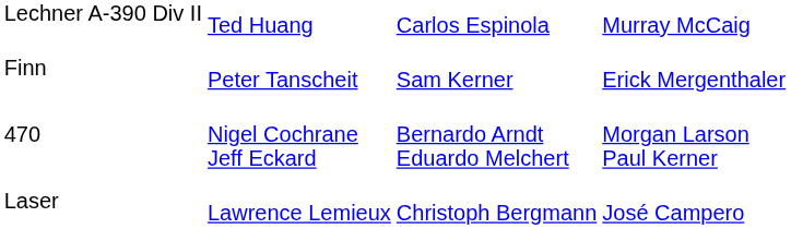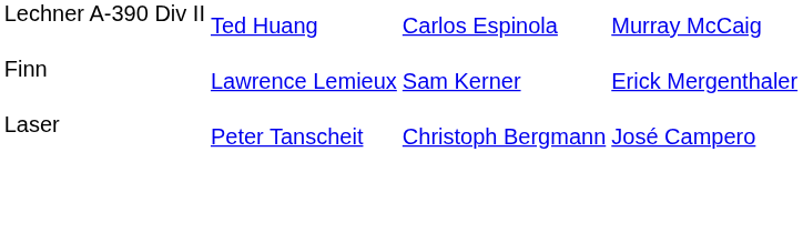 <table>
 <tr>
 <td>Lechner A-390 Div II<br></td>
 <td valign=top><br><a href='#'>Ted Huang</a></td>
 <td valign=top><br><a href='#'>Carlos Espinola</a></td>
 <td valign=top><br><a href='#'>Murray McCaig</a></td>
 </tr>
 <tr>
 <td>Finn<br></td>
-<td valign=top><br><a href='#'>Peter Tanscheit</a></td>
+<td valign=top><br><a href='#'>Lawrence Lemieux</a></td>
 <td valign=top><br><a href='#'>Sam Kerner</a></td>
 <td valign=top><br><a href='#'>Erick Mergenthaler</a></td>
 </tr>
 <tr>
-<td>470<br></td>
-<td valign=top><br><a href='#'>Nigel Cochrane</a><br><a href='#'>Jeff Eckard</a></td>
-<td valign=top><br><a href='#'>Bernardo Arndt</a><br><a href='#'>Eduardo Melchert</a></td>
-<td valign=top><br><a href='#'>Morgan Larson</a><br><a href='#'>Paul Kerner</a></td>
-</tr>
-<tr>
 <td>Laser<br></td>
-<td valign=top><br><a href='#'>Lawrence Lemieux</a></td>
+<td valign=top><br><a href='#'>Peter Tanscheit</a></td>
 <td valign=top><br><a href='#'>Christoph Bergmann</a></td>
 <td valign=top><br><a href='#'>José Campero</a></td>
 </tr>
 </table>
